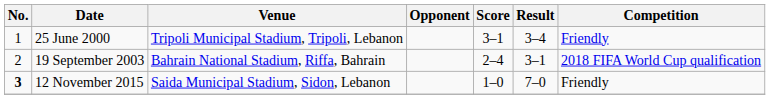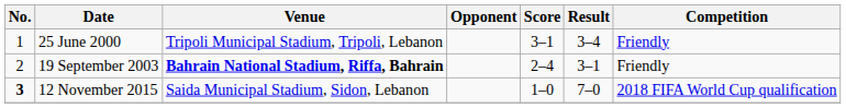 <table class="wikitable sortable">
 <tr>
 <th scope="col">No.</th>
 <th scope="col">Date</th>
 <th scope="col">Venue</th>
 <th scope="col">Opponent</th>
 <th scope="col">Score</th>
 <th scope="col">Result</th>
 <th scope="col">Competition</th>
 </tr>
 <tr>
 <td align="center">1</td>
 <td>25 June 2000</td>
 <td><a href='#'>Tripoli Municipal Stadium</a>, <a href='#'>Tripoli</a>, Lebanon</td>
 <td></td>
 <td align="center">3–1</td>
 <td align="center">3–4</td>
 <td><a href='#'>Friendly</a></td>
 </tr>
 <tr>
 <td align="center">2</td>
 <td>19 September 2003</td>
-<td><a href='#'>Bahrain National Stadium</a>, <a href='#'>Riffa</a>, Bahrain</td>
+<td><strong><a href='#'>Bahrain National Stadium</a>, <a href='#'>Riffa</a>, Bahrain</strong></td>
 <td></td>
 <td align="center">2–4</td>
 <td align="center">3–1</td>
-<td><a href='#'>2018 FIFA World Cup qualification</a></td>
+<td>Friendly</td>
 </tr>
 <tr>
 <td align="center"><strong>3</strong></td>
 <td>12 November 2015</td>
 <td><a href='#'>Saida Municipal Stadium</a>, <a href='#'>Sidon</a>, Lebanon</td>
 <td></td>
 <td align="center">1–0</td>
 <td align="center">7–0</td>
-<td>Friendly</td>
+<td><a href='#'>2018 FIFA World Cup qualification</a></td>
 </tr>
 <tr>
 </tr>
 </table>
